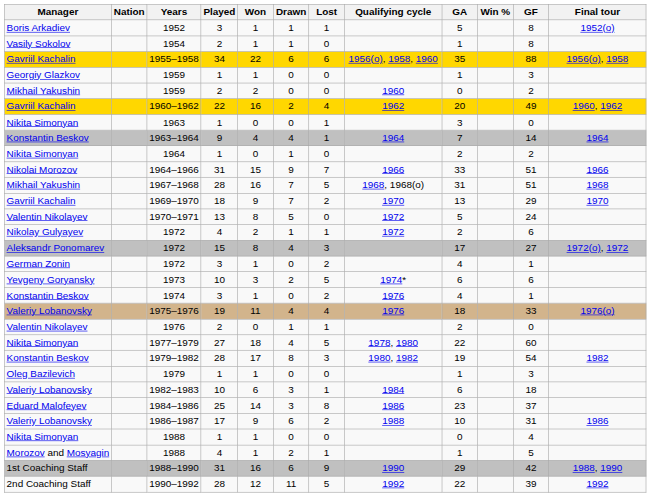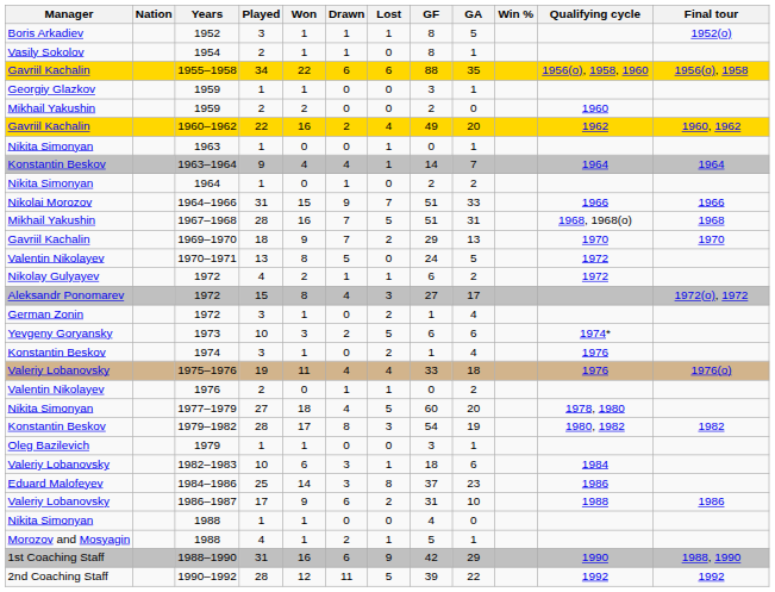 <table class="wikitable sortable collapsible" style="text-align: center; font-size: 100%;">
 <tr>
 <th>Manager</th>
 <th>Nation</th>
 <th>Years</th>
 <th width="50">Played</th>
 <th width="50">Won</th>
 <th width="50">Drawn</th>
 <th width="50">Lost</th>
-<th style="width:150px;">Qualifying cycle</th>
+<th width="50">GF</th>
 <th width="50">GA</th>
 <th width="50">Win %</th>
-<th width="50">GF</th>
+<th style="width:150px;">Qualifying cycle</th>
 <th style="width:150px;">Final tour</th>
 </tr>
 <tr>
 <td style="text-align: left;"><a href='#'>Boris Arkadiev</a></td>
 <td></td>
 <td>1952</td>
 <td>3</td>
 <td>1</td>
 <td>1</td>
 <td>1</td>
-<td></td>
+<td>8</td>
 <td>5</td>
 <td></td>
-<td>8</td>
+<td></td>
 <td><a href='#'>1952(o)</a></td>
 </tr>
 <tr>
 <td style="text-align: left;"><a href='#'>Vasily Sokolov</a></td>
 <td></td>
 <td>1954</td>
 <td>2</td>
 <td>1</td>
 <td>1</td>
 <td>0</td>
-<td></td>
+<td>8</td>
 <td>1</td>
 <td></td>
-<td>8</td>
+<td></td>
 <td></td>
 </tr>
 <tr style="background:gold;">
 <td style="text-align: left;"><a href='#'>Gavriil Kachalin</a></td>
 <td></td>
 <td>1955–1958</td>
 <td>34</td>
 <td>22</td>
 <td>6</td>
 <td>6</td>
-<td><a href='#'>1956(o)</a>, <a href='#'>1958</a>, <a href='#'>1960</a></td>
+<td>88</td>
 <td>35</td>
 <td></td>
-<td>88</td>
+<td><a href='#'>1956(o)</a>, <a href='#'>1958</a>, <a href='#'>1960</a></td>
 <td><a href='#'>1956(o)</a>, <a href='#'>1958</a></td>
 </tr>
 <tr>
 <td style="text-align: left;"><a href='#'>Georgiy Glazkov</a></td>
 <td></td>
 <td>1959</td>
 <td>1</td>
 <td>1</td>
 <td>0</td>
 <td>0</td>
-<td></td>
+<td>3</td>
 <td>1</td>
 <td></td>
-<td>3</td>
+<td></td>
 <td></td>
 </tr>
 <tr>
 <td style="text-align: left;"><a href='#'>Mikhail Yakushin</a></td>
 <td></td>
 <td>1959</td>
 <td>2</td>
 <td>2</td>
 <td>0</td>
 <td>0</td>
-<td><a href='#'>1960</a></td>
+<td>2</td>
 <td>0</td>
 <td></td>
-<td>2</td>
+<td><a href='#'>1960</a></td>
 <td></td>
 </tr>
 <tr style="background:gold;">
 <td style="text-align: left;"><a href='#'>Gavriil Kachalin</a></td>
 <td></td>
 <td>1960–1962</td>
 <td>22</td>
 <td>16</td>
 <td>2</td>
 <td>4</td>
-<td><a href='#'>1962</a></td>
+<td>49</td>
 <td>20</td>
 <td></td>
-<td>49</td>
+<td><a href='#'>1962</a></td>
 <td><a href='#'>1960</a>, <a href='#'>1962</a></td>
 </tr>
 <tr>
 <td style="text-align: left;"><a href='#'>Nikita Simonyan</a></td>
 <td></td>
 <td>1963</td>
 <td>1</td>
 <td>0</td>
 <td>0</td>
 <td>1</td>
+<td>0</td>
+<td>1</td>
 <td></td>
-<td>3</td>
 <td></td>
-<td>0</td>
 <td></td>
 </tr>
 <tr style="background:silver;">
 <td style="text-align: left;"><a href='#'>Konstantin Beskov</a></td>
 <td></td>
 <td>1963–1964</td>
 <td>9</td>
 <td>4</td>
 <td>4</td>
 <td>1</td>
-<td><a href='#'>1964</a></td>
+<td>14</td>
 <td>7</td>
 <td></td>
-<td>14</td>
+<td><a href='#'>1964</a></td>
 <td><a href='#'>1964</a></td>
 </tr>
 <tr>
 <td style="text-align: left;"><a href='#'>Nikita Simonyan</a></td>
 <td></td>
 <td>1964</td>
 <td>1</td>
 <td>0</td>
 <td>1</td>
 <td>0</td>
-<td></td>
+<td>2</td>
 <td>2</td>
 <td></td>
-<td>2</td>
+<td></td>
 <td></td>
 </tr>
 <tr>
 <td style="text-align: left;"><a href='#'>Nikolai Morozov</a></td>
 <td></td>
 <td>1964–1966</td>
 <td>31</td>
 <td>15</td>
 <td>9</td>
 <td>7</td>
-<td><a href='#'>1966</a></td>
+<td>51</td>
 <td>33</td>
 <td></td>
-<td>51</td>
+<td><a href='#'>1966</a></td>
 <td><a href='#'>1966</a></td>
 </tr>
 <tr>
 <td style="text-align: left;"><a href='#'>Mikhail Yakushin</a></td>
 <td></td>
 <td>1967–1968</td>
 <td>28</td>
 <td>16</td>
 <td>7</td>
 <td>5</td>
-<td><a href='#'>1968</a>, 1968(o)</td>
+<td>51</td>
 <td>31</td>
 <td></td>
-<td>51</td>
+<td><a href='#'>1968</a>, 1968(o)</td>
 <td><a href='#'>1968</a></td>
 </tr>
 <tr>
 <td style="text-align: left;"><a href='#'>Gavriil Kachalin</a></td>
 <td></td>
 <td>1969–1970</td>
 <td>18</td>
 <td>9</td>
 <td>7</td>
 <td>2</td>
-<td><a href='#'>1970</a></td>
+<td>29</td>
 <td>13</td>
 <td></td>
-<td>29</td>
+<td><a href='#'>1970</a></td>
 <td><a href='#'>1970</a></td>
 </tr>
 <tr>
 <td style="text-align: left;"><a href='#'>Valentin Nikolayev</a></td>
 <td></td>
 <td>1970–1971</td>
 <td>13</td>
 <td>8</td>
 <td>5</td>
 <td>0</td>
-<td><a href='#'>1972</a></td>
+<td>24</td>
 <td>5</td>
 <td></td>
-<td>24</td>
+<td><a href='#'>1972</a></td>
 <td></td>
 </tr>
 <tr>
 <td style="text-align: left;"><a href='#'>Nikolay Gulyayev</a></td>
 <td></td>
 <td>1972</td>
 <td>4</td>
 <td>2</td>
 <td>1</td>
 <td>1</td>
-<td><a href='#'>1972</a></td>
+<td>6</td>
 <td>2</td>
 <td></td>
-<td>6</td>
+<td><a href='#'>1972</a></td>
 <td></td>
 </tr>
 <tr style="background:silver;">
 <td style="text-align: left;"><a href='#'>Aleksandr Ponomarev</a></td>
 <td></td>
 <td>1972</td>
 <td>15</td>
 <td>8</td>
 <td>4</td>
 <td>3</td>
-<td></td>
+<td>27</td>
 <td>17</td>
 <td></td>
-<td>27</td>
+<td></td>
 <td><a href='#'>1972(o)</a>, <a href='#'>1972</a></td>
 </tr>
 <tr>
 <td style="text-align: left;"><a href='#'>German Zonin</a></td>
 <td></td>
 <td>1972</td>
 <td>3</td>
 <td>1</td>
 <td>0</td>
 <td>2</td>
-<td></td>
+<td>1</td>
 <td>4</td>
 <td></td>
-<td>1</td>
+<td></td>
 <td></td>
 </tr>
 <tr>
 <td style="text-align: left;"><a href='#'>Yevgeny Goryansky</a></td>
 <td></td>
 <td>1973</td>
 <td>10</td>
 <td>3</td>
 <td>2</td>
 <td>5</td>
-<td><a href='#'>1974</a>*</td>
+<td>6</td>
 <td>6</td>
 <td></td>
-<td>6</td>
+<td><a href='#'>1974</a>*</td>
 <td></td>
 </tr>
 <tr>
 <td style="text-align: left;"><a href='#'>Konstantin Beskov</a></td>
 <td></td>
 <td>1974</td>
 <td>3</td>
 <td>1</td>
 <td>0</td>
 <td>2</td>
-<td><a href='#'>1976</a></td>
+<td>1</td>
 <td>4</td>
 <td></td>
-<td>1</td>
+<td><a href='#'>1976</a></td>
 <td></td>
 </tr>
 <tr bgcolor=tan>
 <td style="text-align: left;"><a href='#'>Valeriy Lobanovsky</a></td>
 <td></td>
 <td>1975–1976</td>
 <td>19</td>
 <td>11</td>
 <td>4</td>
 <td>4</td>
-<td><a href='#'>1976</a></td>
+<td>33</td>
 <td>18</td>
 <td></td>
-<td>33</td>
+<td><a href='#'>1976</a></td>
 <td><a href='#'>1976(o)</a></td>
 </tr>
 <tr>
 <td style="text-align: left;"><a href='#'>Valentin Nikolayev</a></td>
 <td></td>
 <td>1976</td>
 <td>2</td>
 <td>0</td>
 <td>1</td>
 <td>1</td>
-<td></td>
+<td>0</td>
 <td>2</td>
 <td></td>
-<td>0</td>
+<td></td>
 <td></td>
 </tr>
 <tr>
 <td style="text-align: left;"><a href='#'>Nikita Simonyan</a></td>
 <td></td>
 <td>1977–1979</td>
 <td>27</td>
 <td>18</td>
 <td>4</td>
 <td>5</td>
+<td>60</td>
+<td>20</td>
+<td></td>
 <td><a href='#'>1978</a>, <a href='#'>1980</a></td>
-<td>22</td>
-<td></td>
-<td>60</td>
 <td></td>
 </tr>
 <tr>
 <td style="text-align: left;"><a href='#'>Konstantin Beskov</a></td>
 <td></td>
 <td>1979–1982</td>
 <td>28</td>
 <td>17</td>
 <td>8</td>
 <td>3</td>
-<td><a href='#'>1980</a>, <a href='#'>1982</a></td>
+<td>54</td>
 <td>19</td>
 <td></td>
-<td>54</td>
+<td><a href='#'>1980</a>, <a href='#'>1982</a></td>
 <td><a href='#'>1982</a></td>
 </tr>
 <tr>
 <td style="text-align: left;"><a href='#'>Oleg Bazilevich</a></td>
 <td></td>
 <td>1979</td>
 <td>1</td>
 <td>1</td>
 <td>0</td>
 <td>0</td>
-<td></td>
+<td>3</td>
 <td>1</td>
 <td></td>
-<td>3</td>
+<td></td>
 <td></td>
 </tr>
 <tr>
 <td style="text-align: left;"><a href='#'>Valeriy Lobanovsky</a></td>
 <td></td>
 <td>1982–1983</td>
 <td>10</td>
 <td>6</td>
 <td>3</td>
 <td>1</td>
-<td><a href='#'>1984</a></td>
+<td>18</td>
 <td>6</td>
 <td></td>
-<td>18</td>
+<td><a href='#'>1984</a></td>
 <td></td>
 </tr>
 <tr>
 <td style="text-align: left;"><a href='#'>Eduard Malofeyev</a></td>
 <td></td>
 <td>1984–1986</td>
 <td>25</td>
 <td>14</td>
 <td>3</td>
 <td>8</td>
-<td><a href='#'>1986</a></td>
+<td>37</td>
 <td>23</td>
 <td></td>
-<td>37</td>
+<td><a href='#'>1986</a></td>
 <td></td>
 </tr>
 <tr>
 <td style="text-align: left;"><a href='#'>Valeriy Lobanovsky</a></td>
 <td></td>
 <td>1986–1987</td>
 <td>17</td>
 <td>9</td>
 <td>6</td>
 <td>2</td>
-<td><a href='#'>1988</a></td>
+<td>31</td>
 <td>10</td>
 <td></td>
-<td>31</td>
+<td><a href='#'>1988</a></td>
 <td><a href='#'>1986</a></td>
 </tr>
 <tr>
 <td style="text-align: left;"><a href='#'>Nikita Simonyan</a></td>
 <td></td>
 <td>1988</td>
 <td>1</td>
 <td>1</td>
 <td>0</td>
 <td>0</td>
-<td></td>
+<td>4</td>
 <td>0</td>
 <td></td>
-<td>4</td>
+<td></td>
 <td></td>
 </tr>
 <tr>
 <td style="text-align: left;"><a href='#'>Morozov</a> and <a href='#'>Mosyagin</a></td>
 <td></td>
 <td>1988</td>
 <td>4</td>
 <td>1</td>
 <td>2</td>
 <td>1</td>
-<td></td>
+<td>5</td>
 <td>1</td>
 <td></td>
-<td>5</td>
+<td></td>
 <td></td>
 </tr>
 <tr style="background:silver;">
 <td style="text-align: left;">1st Coaching Staff</td>
 <td></td>
 <td>1988–1990</td>
 <td>31</td>
 <td>16</td>
 <td>6</td>
 <td>9</td>
-<td><a href='#'>1990</a></td>
+<td>42</td>
 <td>29</td>
 <td></td>
-<td>42</td>
+<td><a href='#'>1990</a></td>
 <td><a href='#'>1988</a>, <a href='#'>1990</a></td>
 </tr>
 <tr>
 <td style="text-align: left;">2nd Coaching Staff</td>
 <td></td>
 <td>1990–1992</td>
 <td>28</td>
 <td>12</td>
 <td>11</td>
 <td>5</td>
-<td><a href='#'>1992</a></td>
+<td>39</td>
 <td>22</td>
 <td></td>
-<td>39</td>
+<td><a href='#'>1992</a></td>
 <td><a href='#'>1992</a></td>
 </tr>
 </table>
